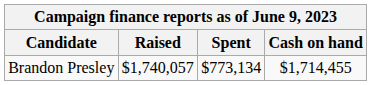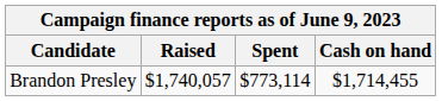 <table class="wikitable sortable">
 <tr>
 <th colspan="4">Campaign finance reports as of June 9, 2023</th>
 </tr>
 <tr style="text-align:center;">
 <th>Candidate</th>
 <th>Raised</th>
 <th>Spent</th>
 <th>Cash on hand</th>
 </tr>
 <tr>
 <td>Brandon Presley</td>
 <td align="center">$1,740,057</td>
-<td align="center">$773,134</td>
+<td align="center">$773,114</td>
 <td align="center">$1,714,455</td>
 </tr>
 </table>
